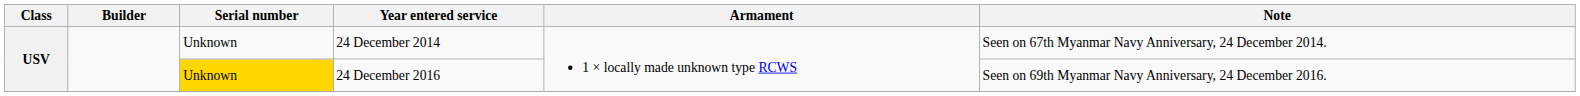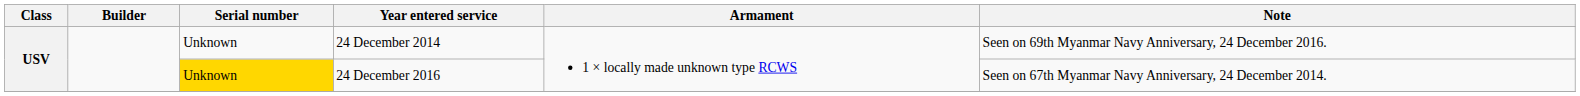 <table class="wikitable" style="font-size:97%; width:90%">
 <tr>
 <th>Class</th>
 <th width="120">Builder</th>
 <th>Serial number</th>
 <th>Year entered service</th>
 <th>Armament</th>
 <th>Note</th>
 </tr>
 <tr>
 <th rowspan="2">USV</th>
 <td rowspan="2"></td>
 <td>Unknown</td>
 <td>24 December 2014</td>
 <td rowspan="2"><br><ul><li>1 × locally made unknown type <a href='#'>RCWS</a></li></ul></td>
-<td>Seen on 67th Myanmar Navy Anniversary, 24 December 2014.</td>
+<td>Seen on 69th Myanmar Navy Anniversary, 24 December 2016.</td>
 </tr>
 <tr>
 <td style="background: gold;">Unknown</td>
 <td>24 December 2016</td>
-<td>Seen on 69th Myanmar Navy Anniversary, 24 December 2016.</td>
+<td>Seen on 67th Myanmar Navy Anniversary, 24 December 2014.</td>
 </tr>
 <tr>
 </tr>
 </table>
